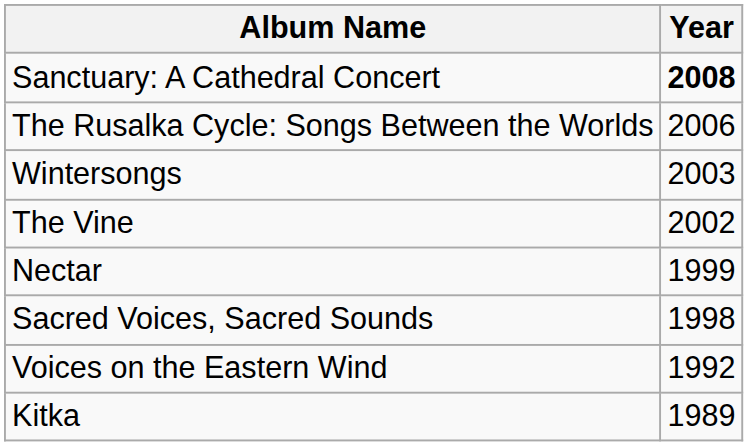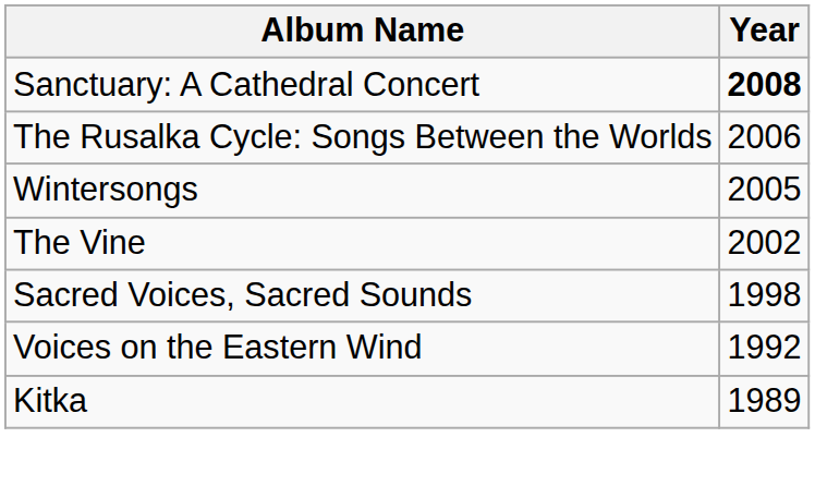 <table class="wikitable">
 <tr>
 <th>Album Name</th>
 <th>Year</th>
 </tr>
 <tr>
 <td>Sanctuary: A Cathedral Concert</td>
 <td><strong>2008</strong></td>
 </tr>
 <tr>
 <td>The Rusalka Cycle: Songs Between the Worlds</td>
 <td>2006</td>
 </tr>
 <tr>
 <td>Wintersongs</td>
-<td>2003</td>
+<td>2005</td>
 </tr>
 <tr>
 <td>The Vine</td>
 <td>2002</td>
-</tr>
-<tr>
-<td>Nectar</td>
-<td>1999</td>
 </tr>
 <tr>
 <td>Sacred Voices, Sacred Sounds</td>
 <td>1998</td>
 </tr>
 <tr>
 <td>Voices on the Eastern Wind</td>
 <td>1992</td>
 </tr>
 <tr>
 <td>Kitka</td>
 <td>1989</td>
 </tr>
 </table>
